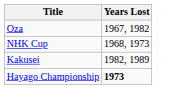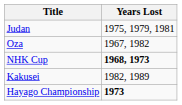 <table class="wikitable">
 <tr>
 <th>Title</th>
 <th>Years Lost</th>
+</tr>
+<tr>
+<td> <a href='#'>Judan</a></td>
+<td>1975, 1979, 1981</td>
 </tr>
 <tr>
 <td> <a href='#'>Oza</a></td>
 <td>1967, 1982</td>
 </tr>
 <tr>
 <td> <a href='#'>NHK Cup</a></td>
-<td>1968, 1973</td>
+<td><strong>1968, 1973</strong></td>
 </tr>
 <tr>
 <td> <a href='#'>Kakusei</a></td>
 <td>1982, 1989</td>
 </tr>
 <tr>
 <td> <a href='#'>Hayago Championship</a></td>
 <td><strong>1973</strong></td>
 </tr>
 </table>
